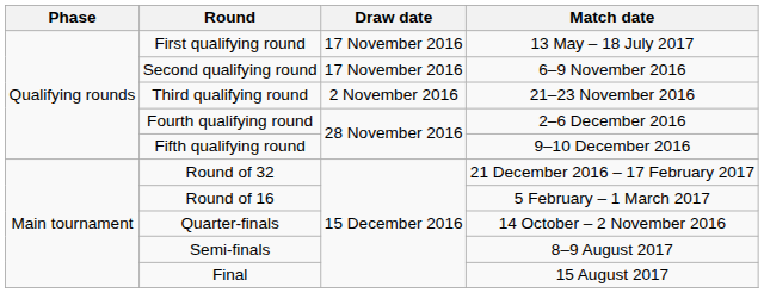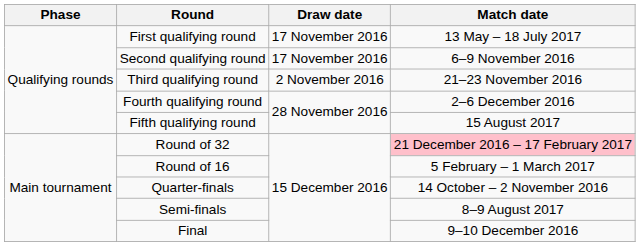 <table class="wikitable" style="text-align:center">
 <tr>
 <th>Phase</th>
 <th>Round</th>
 <th>Draw date</th>
 <th>Match date</th>
 </tr>
 <tr>
 <td rowspan=5>Qualifying rounds</td>
 <td>First qualifying round</td>
 <td>17 November 2016</td>
 <td>13 May – 18 July 2017</td>
 </tr>
 <tr>
 <td>Second qualifying round</td>
 <td>17 November 2016</td>
 <td>6–9 November 2016</td>
 </tr>
 <tr>
 <td>Third qualifying round</td>
 <td>2 November 2016</td>
 <td>21–23 November 2016</td>
 </tr>
 <tr>
 <td>Fourth qualifying round</td>
 <td rowspan=2>28 November 2016</td>
 <td>2–6 December 2016</td>
 </tr>
 <tr>
 <td>Fifth qualifying round</td>
-<td>9–10 December 2016</td>
+<td>15 August 2017</td>
 </tr>
 <tr>
 <td rowspan=5>Main tournament</td>
 <td>Round of 32</td>
 <td rowspan=5>15 December 2016</td>
-<td>21 December 2016 – 17 February 2017</td>
+<td style="background: pink;">21 December 2016 – 17 February 2017</td>
 </tr>
 <tr>
 <td>Round of 16</td>
 <td>5 February – 1 March 2017</td>
 </tr>
 <tr>
 <td>Quarter-finals</td>
 <td>14 October – 2 November 2016</td>
 </tr>
 <tr>
 <td>Semi-finals</td>
 <td>8–9 August 2017</td>
 </tr>
 <tr>
 <td>Final</td>
-<td>15 August 2017</td>
+<td>9–10 December 2016</td>
 </tr>
 </table>
